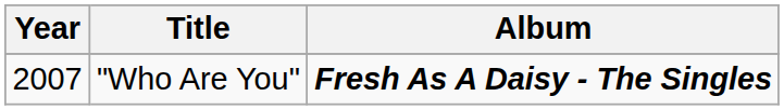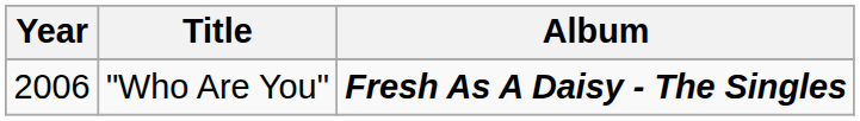 <table class="wikitable">
 <tr>
 <th rowspan="1">Year</th>
 <th rowspan="1">Title</th>
 <th rowspan="1">Album</th>
 </tr>
 <tr style="font-size:smaller; line-height:1.2">
 </tr>
 <tr>
-<td>2007</td>
+<td>2006</td>
 <td>"Who Are You"</td>
 <td><strong><em>Fresh As A Daisy - The Singles</em></strong></td>
 </tr>
 </table>
